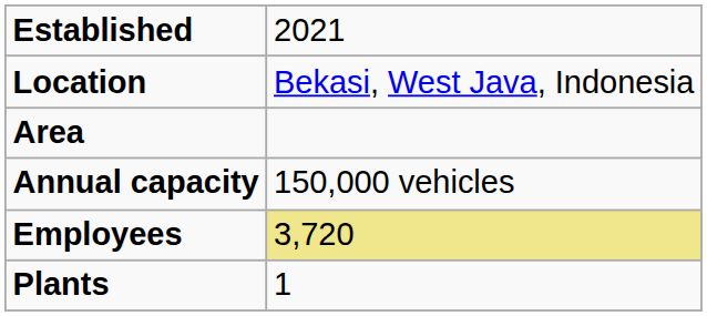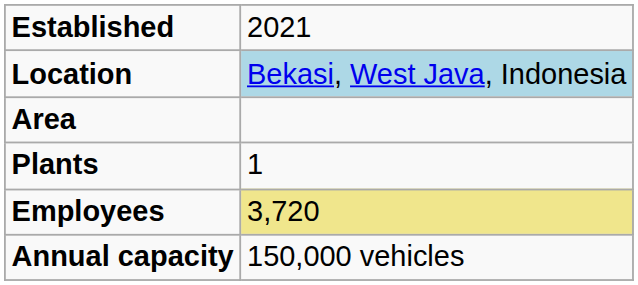 <table class="wikitable">
 <tr>
 <td><strong>Established</strong></td>
 <td>2021</td>
 </tr>
 <tr>
 <td><strong>Location</strong></td>
-<td><a href='#'>Bekasi</a>, <a href='#'>West Java</a>, Indonesia</td>
+<td style="background: lightblue;"><a href='#'>Bekasi</a>, <a href='#'>West Java</a>, Indonesia</td>
 </tr>
 <tr>
 <td><strong>Area</strong></td>
 <td></td>
 </tr>
 <tr>
-<td><strong>Annual capacity</strong></td>
-<td>150,000 vehicles</td>
+<td><strong>Plants</strong></td>
+<td>1</td>
 </tr>
 <tr>
 <td><strong>Employees</strong></td>
 <td style="background: khaki;">3,720</td>
 </tr>
 <tr>
-<td><strong>Plants</strong></td>
-<td>1</td>
+<td><strong>Annual capacity</strong></td>
+<td>150,000 vehicles</td>
 </tr>
 </table>
